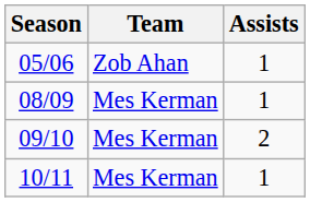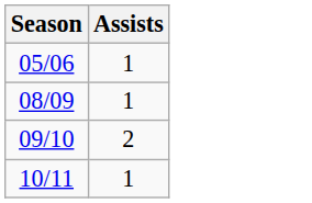 <table class="wikitable" style="text-align: center;">
 <tr>
 <th>Season</th>
-<th>Team</th>
 <th>Assists</th>
 </tr>
 <tr>
 <td><a href='#'>05/06</a></td>
-<td align="left"><a href='#'>Zob Ahan</a></td>
 <td>1</td>
 </tr>
 <tr>
 <td><a href='#'>08/09</a></td>
-<td align="left"><a href='#'>Mes Kerman</a></td>
 <td>1</td>
 </tr>
 <tr>
 <td><a href='#'>09/10</a></td>
-<td align="left"><a href='#'>Mes Kerman</a></td>
 <td>2</td>
 </tr>
 <tr |->
 <td><a href='#'>10/11</a></td>
-<td align="left"><a href='#'>Mes Kerman</a></td>
 <td>1</td>
 </tr>
 </table>
